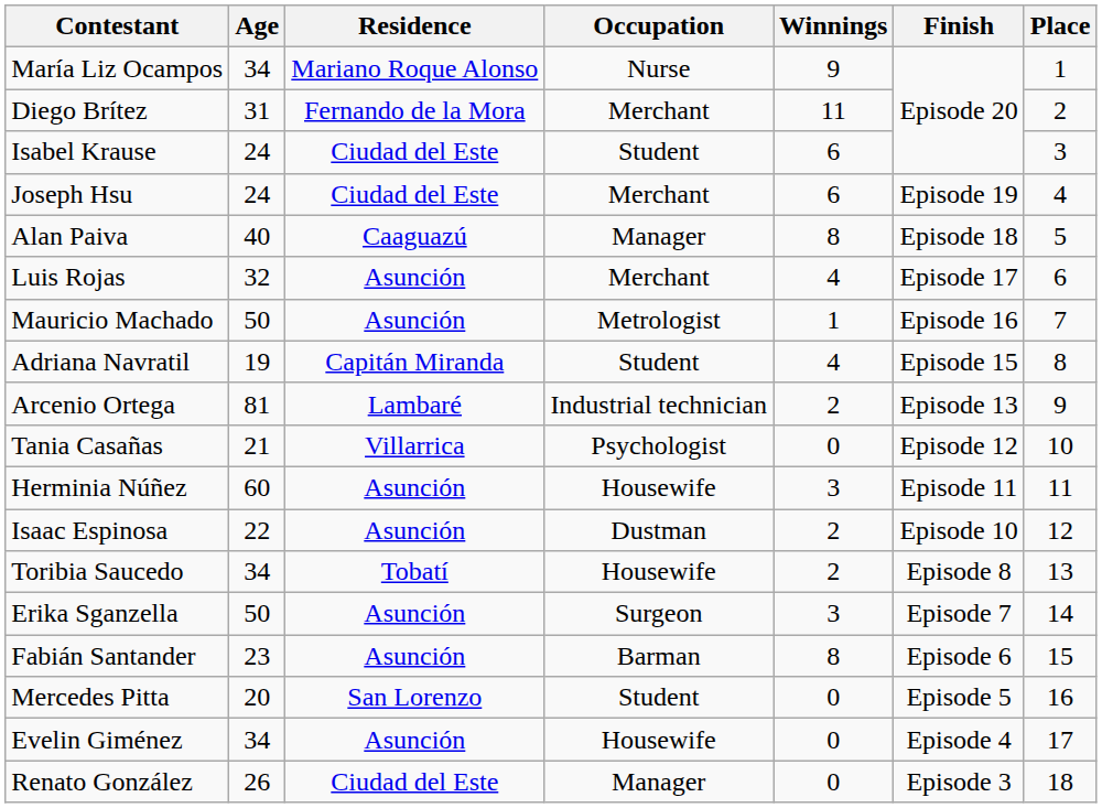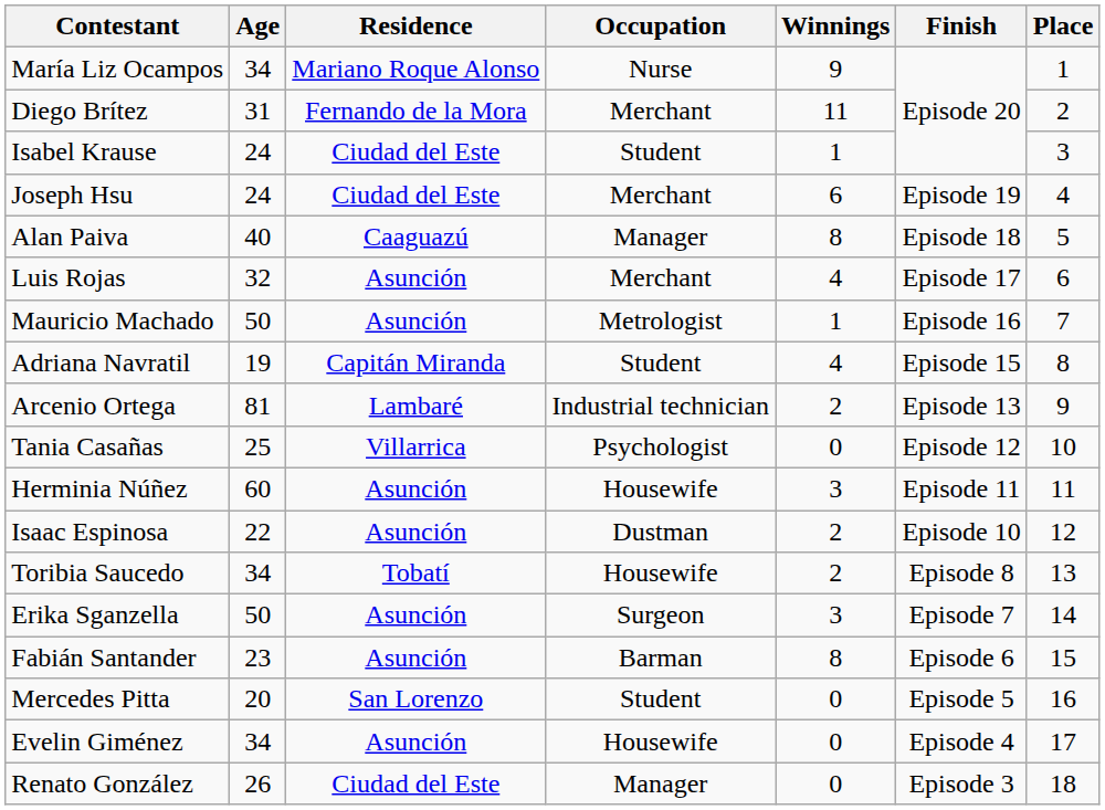 <table class="wikitable sortable" style="text-align:center">
 <tr>
 <th>Contestant</th>
 <th>Age</th>
 <th>Residence</th>
 <th>Occupation</th>
 <th>Winnings</th>
 <th>Finish</th>
 <th>Place</th>
 </tr>
 <tr>
 <td align="left">María Liz Ocampos</td>
 <td>34</td>
 <td><a href='#'>Mariano Roque Alonso</a></td>
 <td>Nurse</td>
 <td>9</td>
 <td rowspan=3>Episode 20</td>
 <td>1</td>
 </tr>
 <tr>
 <td align="left">Diego Brítez</td>
 <td>31</td>
 <td><a href='#'>Fernando de la Mora</a></td>
 <td>Merchant</td>
 <td>11</td>
 <td>2</td>
 </tr>
 <tr>
 <td align="left">Isabel Krause</td>
 <td>24</td>
 <td><a href='#'>Ciudad del Este</a></td>
 <td>Student</td>
-<td>6</td>
+<td>1</td>
 <td>3</td>
 </tr>
 <tr>
 <td align="left">Joseph Hsu</td>
 <td>24</td>
 <td><a href='#'>Ciudad del Este</a></td>
 <td>Merchant</td>
 <td>6</td>
 <td>Episode 19</td>
 <td>4</td>
 </tr>
 <tr>
 <td align="left">Alan Paiva</td>
 <td>40</td>
 <td><a href='#'>Caaguazú</a></td>
 <td>Manager</td>
 <td>8</td>
 <td>Episode 18</td>
 <td>5</td>
 </tr>
 <tr>
 <td align="left">Luis Rojas</td>
 <td>32</td>
 <td><a href='#'>Asunción</a></td>
 <td>Merchant</td>
 <td>4</td>
 <td>Episode 17</td>
 <td>6</td>
 </tr>
 <tr>
 <td align="left">Mauricio Machado</td>
 <td>50</td>
 <td><a href='#'>Asunción</a></td>
 <td>Metrologist</td>
 <td>1</td>
 <td>Episode 16</td>
 <td>7</td>
 </tr>
 <tr>
 <td align="left">Adriana Navratil</td>
 <td>19</td>
 <td><a href='#'>Capitán Miranda</a></td>
 <td>Student</td>
 <td>4</td>
 <td>Episode 15</td>
 <td>8</td>
 </tr>
 <tr>
 <td align="left">Arcenio Ortega</td>
 <td>81</td>
 <td><a href='#'>Lambaré</a></td>
 <td>Industrial technician</td>
 <td>2</td>
 <td>Episode 13</td>
 <td>9</td>
 </tr>
 <tr>
 <td align="left">Tania Casañas</td>
-<td>21</td>
+<td>25</td>
 <td><a href='#'>Villarrica</a></td>
 <td>Psychologist</td>
 <td>0</td>
 <td>Episode 12</td>
 <td>10</td>
 </tr>
 <tr>
 <td align="left">Herminia Núñez</td>
 <td>60</td>
 <td><a href='#'>Asunción</a></td>
 <td>Housewife</td>
 <td>3</td>
 <td>Episode 11</td>
 <td>11</td>
 </tr>
 <tr>
 <td align="left">Isaac Espinosa</td>
 <td>22</td>
 <td><a href='#'>Asunción</a></td>
 <td>Dustman</td>
 <td>2</td>
 <td>Episode 10</td>
 <td>12</td>
 </tr>
 <tr>
 <td align="left">Toribia Saucedo</td>
 <td>34</td>
 <td><a href='#'>Tobatí</a></td>
 <td>Housewife</td>
 <td>2</td>
 <td>Episode 8</td>
 <td>13</td>
 </tr>
 <tr>
 <td align="left">Erika Sganzella</td>
 <td>50</td>
 <td><a href='#'>Asunción</a></td>
 <td>Surgeon</td>
 <td>3</td>
 <td>Episode 7</td>
 <td>14</td>
 </tr>
 <tr>
 <td align="left">Fabián Santander</td>
 <td>23</td>
 <td><a href='#'>Asunción</a></td>
 <td>Barman</td>
 <td>8</td>
 <td>Episode 6</td>
 <td>15</td>
 </tr>
 <tr>
 <td align="left">Mercedes Pitta</td>
 <td>20</td>
 <td><a href='#'>San Lorenzo</a></td>
 <td>Student</td>
 <td>0</td>
 <td>Episode 5</td>
 <td>16</td>
 </tr>
 <tr>
 <td align="left">Evelin Giménez</td>
 <td>34</td>
 <td><a href='#'>Asunción</a></td>
 <td>Housewife</td>
 <td>0</td>
 <td>Episode 4</td>
 <td>17</td>
 </tr>
 <tr>
 <td align="left">Renato González</td>
 <td>26</td>
 <td><a href='#'>Ciudad del Este</a></td>
 <td>Manager</td>
 <td>0</td>
 <td>Episode 3</td>
 <td>18</td>
 </tr>
 </table>
